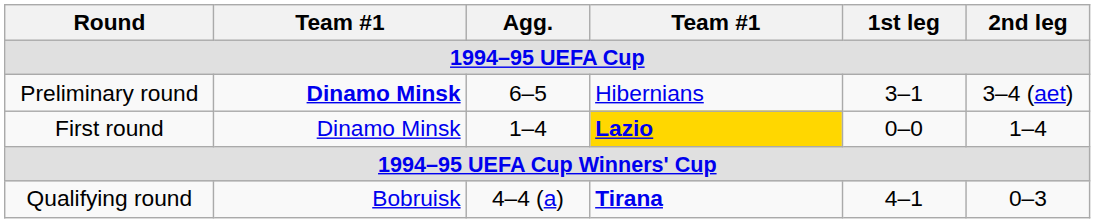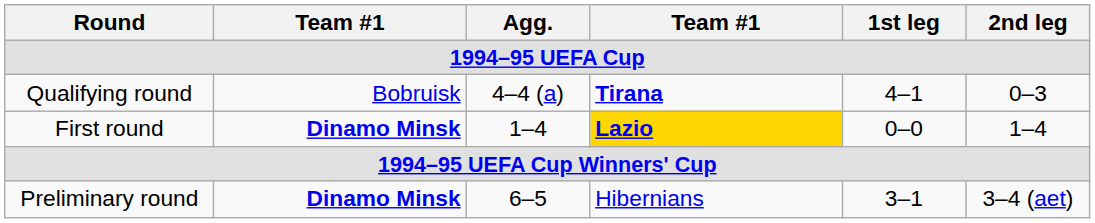 <table class="wikitable">
 <tr>
 <th width="140">Round</th>
 <th width="170">Team #1</th>
 <th width="80">Agg.</th>
 <th width="170">Team #1</th>
 <th width="80">1st leg</th>
 <th width="80">2nd leg</th>
 </tr>
 <tr style="background:#E0E0E0; font-size:95%">
 <td colspan="6" style="text-align:center"><strong><a href='#'>1994–95 UEFA Cup</a></strong></td>
 </tr>
 <tr>
-<td style="text-align:center">Preliminary round</td>
-<td style="text-align:right"><strong><a href='#'>Dinamo Minsk</a></strong> </td>
-<td style="text-align:center">6–5</td>
-<td> <a href='#'>Hibernians</a></td>
-<td style="text-align:center">3–1</td>
-<td style="text-align:center">3–4 (<a href='#'>aet</a>)</td>
+<td style="text-align:center">Qualifying round</td>
+<td style="text-align:right"><a href='#'>Bobruisk</a> </td>
+<td style="text-align:center">4–4 (<a href='#'>a</a>)</td>
+<td> <strong><a href='#'>Tirana</a></strong></td>
+<td style="text-align:center">4–1</td>
+<td style="text-align:center">0–3</td>
 </tr>
 <tr>
 <td style="text-align:center">First round</td>
-<td style="text-align:right"><a href='#'>Dinamo Minsk</a> </td>
+<td style="text-align:right"><strong><a href='#'>Dinamo Minsk</a> </strong></td>
 <td style="text-align:center">1–4</td>
 <td style="background: gold;"> <strong><a href='#'>Lazio</a></strong></td>
 <td style="text-align:center">0–0</td>
 <td style="text-align:center">1–4</td>
 </tr>
 <tr style="background:#E0E0E0; font-size:95%">
 <td colspan="6" style="text-align:center"><strong><a href='#'>1994–95 UEFA Cup Winners' Cup</a></strong></td>
 </tr>
 <tr>
-<td style="text-align:center">Qualifying round</td>
-<td style="text-align:right"><a href='#'>Bobruisk</a> </td>
-<td style="text-align:center">4–4 (<a href='#'>a</a>)</td>
-<td> <strong><a href='#'>Tirana</a></strong></td>
-<td style="text-align:center">4–1</td>
-<td style="text-align:center">0–3</td>
+<td style="text-align:center">Preliminary round</td>
+<td style="text-align:right"><strong><a href='#'>Dinamo Minsk</a></strong> </td>
+<td style="text-align:center">6–5</td>
+<td> <a href='#'>Hibernians</a></td>
+<td style="text-align:center">3–1</td>
+<td style="text-align:center">3–4 (<a href='#'>aet</a>)</td>
 </tr>
 </table>
